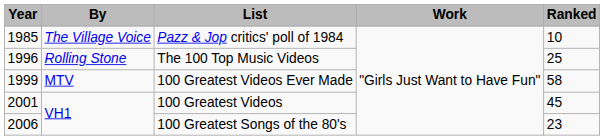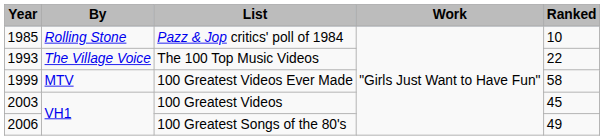 <table class="wikitable">
 <tr style="background:#b0c4de; text-align:center;">
 <th style="background:#bcbcbc;">Year</th>
 <th style="background:#bcbcbc;">By</th>
 <th style="background:#bcbcbc;">List</th>
 <th style="background:#bcbcbc;">Work</th>
 <th style="background:#bcbcbc;">Ranked</th>
 </tr>
 <tr>
 <td>1985</td>
-<td><em><a href='#'>The Village Voice</a></em></td>
+<td><em><a href='#'>Rolling Stone</a></em></td>
 <td><em><a href='#'>Pazz & Jop</a></em> critics' poll of 1984</td>
 <td rowspan=5>"Girls Just Want to Have Fun"</td>
 <td>10</td>
 </tr>
 <tr>
-<td>1996</td>
-<td><em><a href='#'>Rolling Stone</a></em></td>
+<td>1993</td>
+<td><em><a href='#'>The Village Voice</a></em></td>
 <td>The 100 Top Music Videos</td>
-<td>25</td>
+<td>22</td>
 </tr>
 <tr>
 <td rowspan=1>1999</td>
 <td><a href='#'>MTV</a></td>
 <td>100 Greatest Videos Ever Made</td>
 <td>58</td>
 </tr>
 <tr>
-<td>2001</td>
+<td>2003</td>
 <td rowspan=2><a href='#'>VH1</a></td>
 <td>100 Greatest Videos</td>
 <td>45</td>
 </tr>
 <tr>
 <td rowspan=1>2006</td>
 <td rowspan=1>100 Greatest Songs of the 80's</td>
-<td>23</td>
+<td>49</td>
 </tr>
 </table>
